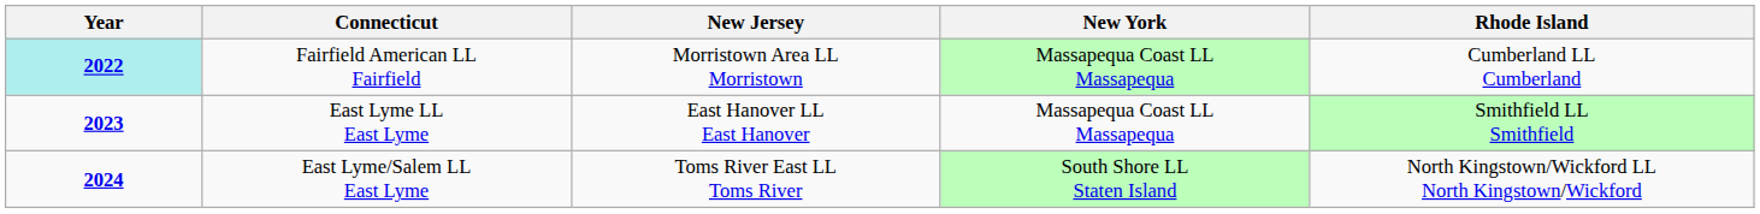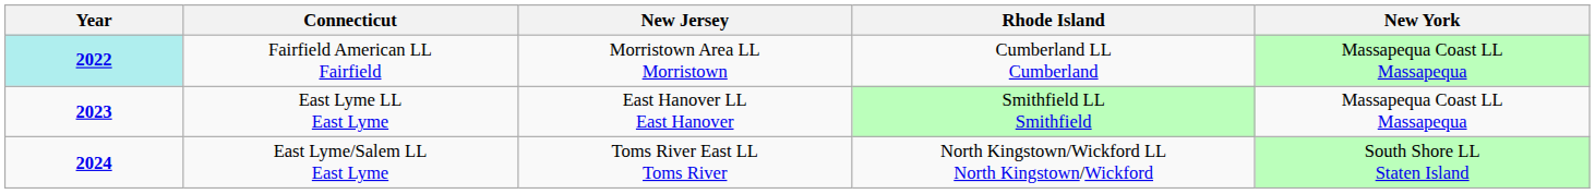 <table class="wikitable" width="100%" style="font-size: 90%; text-align: center;">
 <tr>
 <th width="50">Year</th>
 <th width="100" align="center"> Connecticut</th>
 <th width="100" align="center"> New Jersey</th>
+<th width="100" align="center"> Rhode Island</th>
 <th width="100" align="center"> New York</th>
-<th width="100" align="center"> Rhode Island</th>
 </tr>
 <tr>
 <td style="background: paleturquoise;"><strong><a href='#'>2022</a></strong></td>
 <td>Fairfield American LL<br><a href='#'>Fairfield</a></td>
 <td>Morristown Area LL<br><a href='#'>Morristown</a></td>
+<td>Cumberland LL<br><a href='#'>Cumberland</a></td>
 <td style="background:#bfb;">Massapequa Coast LL<br><a href='#'>Massapequa</a></td>
-<td>Cumberland LL<br><a href='#'>Cumberland</a></td>
 </tr>
 <tr>
 <td><strong><a href='#'>2023</a></strong></td>
 <td>East Lyme LL<br><a href='#'>East Lyme</a></td>
 <td>East Hanover LL<br><a href='#'>East Hanover</a></td>
+<td style="background:#bfb;">Smithfield LL<br><a href='#'>Smithfield</a></td>
 <td>Massapequa Coast LL<br><a href='#'>Massapequa</a></td>
-<td style="background:#bfb;">Smithfield LL<br><a href='#'>Smithfield</a></td>
 </tr>
 <tr>
 <td><strong><a href='#'>2024</a></strong></td>
 <td>East Lyme/Salem LL<br><a href='#'>East Lyme</a></td>
 <td>Toms River East LL<br><a href='#'>Toms River</a></td>
+<td>North Kingstown/Wickford LL<br><a href='#'>North Kingstown</a>/<a href='#'>Wickford</a></td>
 <td style="background:#bfb;">South Shore LL<br><a href='#'>Staten Island</a></td>
-<td>North Kingstown/Wickford LL<br><a href='#'>North Kingstown</a>/<a href='#'>Wickford</a></td>
 </tr>
 </table>
